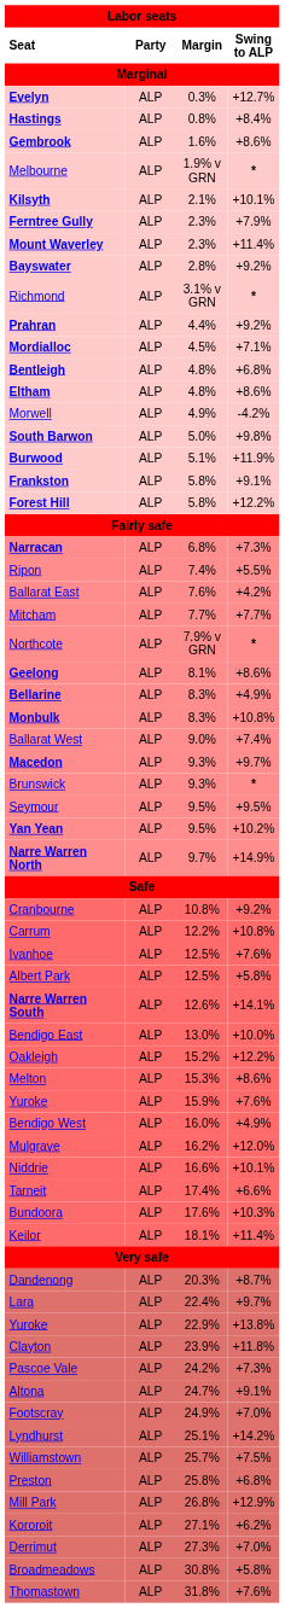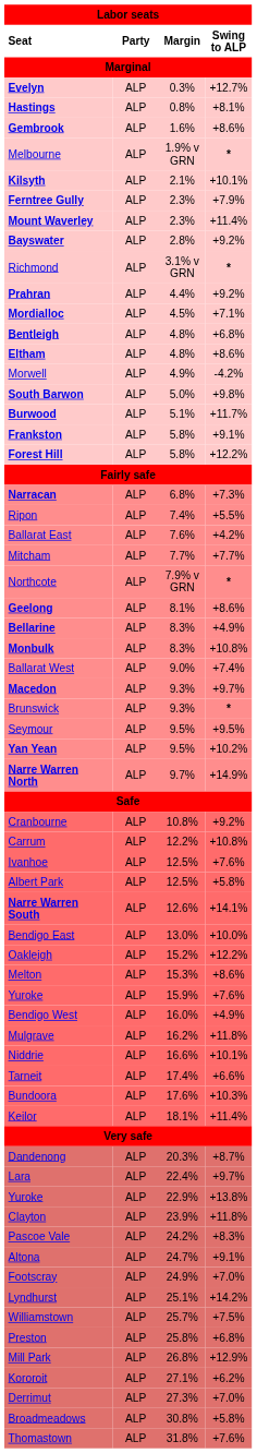 <table class="toccolours" align="left" cellpadding="5" cellspacing="0" style="margin-right: .5em; margin-top: .4em; font-size: 90%; float:left">
 <tr>
 <td COLSPAN=4 align="center" bgcolor="red"><span><strong>Labor seats</strong></span></td>
 </tr>
 <tr>
 <td style="width:130px" align="left"><strong>Seat</strong></td>
 <td style="width:50px" align="center"><strong>Party</strong></td>
 <td style="width:50px" align="center"><strong>Margin</strong></td>
 <td style="width:50px" align="center"><strong>Swing to ALP</strong></td>
 </tr>
 <tr>
 <td COLSPAN=4 align="center" bgcolor="red"><span><strong>Marginal</strong></span></td>
 </tr>
 <tr>
 <td align="left" bgcolor="FFCACA"><strong><a href='#'>Evelyn</a></strong></td>
 <td align="center" bgcolor="FFCACA">ALP</td>
 <td align="center" bgcolor="FFCACA">0.3%</td>
 <td align="center" bgcolor="FFCACA">+12.7%</td>
 </tr>
 <tr>
 <td align="left" bgcolor="FFCACA"><strong><a href='#'>Hastings</a></strong></td>
 <td align="center" bgcolor="FFCACA">ALP</td>
 <td align="center" bgcolor="FFCACA">0.8%</td>
-<td align="center" bgcolor="FFCACA">+8.4%</td>
+<td align="center" bgcolor="FFCACA">+8.1%</td>
 </tr>
 <tr>
 <td align="left" bgcolor="FFCACA"><strong><a href='#'>Gembrook</a></strong></td>
 <td align="center" bgcolor="FFCACA">ALP</td>
 <td align="center" bgcolor="FFCACA">1.6%</td>
 <td align="center" bgcolor="FFCACA">+8.6%</td>
 </tr>
 <tr>
 <td align="left" bgcolor="FFCACA"><a href='#'>Melbourne</a></td>
 <td align="center" bgcolor="FFCACA">ALP</td>
 <td align="center" bgcolor="FFCACA">1.9% v GRN</td>
 <td align="center" bgcolor="FFCACA"><strong>*</strong></td>
 </tr>
 <tr>
 <td align="left" bgcolor="FFCACA"><strong><a href='#'>Kilsyth</a></strong></td>
 <td align="center" bgcolor="FFCACA">ALP</td>
 <td align="center" bgcolor="FFCACA">2.1%</td>
 <td align="center" bgcolor="FFCACA">+10.1%</td>
 </tr>
 <tr>
 <td align="left" bgcolor="FFCACA"><strong><a href='#'>Ferntree Gully</a></strong></td>
 <td align="center" bgcolor="FFCACA">ALP</td>
 <td align="center" bgcolor="FFCACA">2.3%</td>
 <td align="center" bgcolor="FFCACA">+7.9%</td>
 </tr>
 <tr>
 <td align="left" bgcolor="FFCACA"><strong><a href='#'>Mount Waverley</a></strong></td>
 <td align="center" bgcolor="FFCACA">ALP</td>
 <td align="center" bgcolor="FFCACA">2.3%</td>
 <td align="center" bgcolor="FFCACA">+11.4%</td>
 </tr>
 <tr>
 <td align="left" bgcolor="FFCACA"><strong><a href='#'>Bayswater</a></strong></td>
 <td align="center" bgcolor="FFCACA">ALP</td>
 <td align="center" bgcolor="FFCACA">2.8%</td>
 <td align="center" bgcolor="FFCACA">+9.2%</td>
 </tr>
 <tr>
 <td align="left"  bgcolor="FFCACA"><a href='#'>Richmond</a></td>
 <td align="center" bgcolor="FFCACA">ALP</td>
 <td align="center"  bgcolor="FFCACA">3.1% v GRN</td>
 <td align="center"  bgcolor="FFCACA"><strong>*</strong></td>
 </tr>
 <tr>
 <td align="left" bgcolor="FFCACA"><strong><a href='#'>Prahran</a></strong></td>
 <td align="center" bgcolor="FFCACA">ALP</td>
 <td align="center" bgcolor="FFCACA">4.4%</td>
 <td align="center" bgcolor="FFCACA">+9.2%</td>
 </tr>
 <tr>
 <td align="left" bgcolor="FFCACA"><strong><a href='#'>Mordialloc</a></strong></td>
 <td align="center" bgcolor="FFCACA">ALP</td>
 <td align="center" bgcolor="FFCACA">4.5%</td>
 <td align="center" bgcolor="FFCACA">+7.1%</td>
 </tr>
 <tr>
 <td align="left" bgcolor="FFCACA"><strong><a href='#'>Bentleigh</a></strong></td>
 <td align="center" bgcolor="FFCACA">ALP</td>
 <td align="center" bgcolor="FFCACA">4.8%</td>
 <td align="center" bgcolor="FFCACA">+6.8%</td>
 </tr>
 <tr>
 <td align="left" bgcolor="FFCACA"><strong><a href='#'>Eltham</a></strong></td>
 <td align="center" bgcolor="FFCACA">ALP</td>
 <td align="center" bgcolor="FFCACA">4.8%</td>
 <td align="center" bgcolor="FFCACA">+8.6%</td>
 </tr>
 <tr>
 <td align="left" bgcolor="FFCACA"><a href='#'>Morwell</a></td>
 <td align="center" bgcolor="FFCACA">ALP</td>
 <td align="center" bgcolor="FFCACA">4.9%</td>
 <td align="center" bgcolor="FFCACA">-4.2%</td>
 </tr>
 <tr>
 <td align="left" bgcolor="FFCACA"><strong><a href='#'>South Barwon</a></strong></td>
 <td align="center" bgcolor="FFCACA">ALP</td>
 <td align="center" bgcolor="FFCACA">5.0%</td>
 <td align="center" bgcolor="FFCACA">+9.8%</td>
 </tr>
 <tr>
 <td align="left" bgcolor="FFCACA"><strong><a href='#'>Burwood</a></strong></td>
 <td align="center" bgcolor="FFCACA">ALP</td>
 <td align="center" bgcolor="FFCACA">5.1%</td>
-<td align="center" bgcolor="FFCACA">+11.9%</td>
+<td align="center" bgcolor="FFCACA">+11.7%</td>
 </tr>
 <tr>
 <td align="left" bgcolor="FFCACA"><strong><a href='#'>Frankston</a></strong></td>
 <td align="center" bgcolor="FFCACA">ALP</td>
 <td align="center" bgcolor="FFCACA">5.8%</td>
 <td align="center" bgcolor="FFCACA">+9.1%</td>
 </tr>
 <tr>
 <td align="left" bgcolor="FFCACA"><strong><a href='#'>Forest Hill</a></strong></td>
 <td align="center" bgcolor="FFCACA">ALP</td>
 <td align="center" bgcolor="FFCACA">5.8%</td>
 <td align="center" bgcolor="FFCACA">+12.2%</td>
 </tr>
 <tr>
 <td COLSPAN=4 align="center" bgcolor="red"><span><strong>Fairly safe</strong></span></td>
 </tr>
 <tr>
 <td align="left" bgcolor="FF8D8D"><strong><a href='#'>Narracan</a></strong></td>
 <td align="center" bgcolor="FF8D8D">ALP</td>
 <td align="center" bgcolor="FF8D8D">6.8%</td>
 <td align="center" bgcolor="FF8D8D">+7.3%</td>
 </tr>
 <tr>
 <td align="left" bgcolor="FF8D8D"><a href='#'>Ripon</a></td>
 <td align="center" bgcolor="FF8D8D">ALP</td>
 <td align="center" bgcolor="FF8D8D">7.4%</td>
 <td align="center" bgcolor="FF8D8D">+5.5%</td>
 </tr>
 <tr>
 <td align="left" bgcolor="FF8D8D"><a href='#'>Ballarat East</a></td>
 <td align="center" bgcolor="FF8D8D">ALP</td>
 <td align="center" bgcolor="FF8D8D">7.6%</td>
 <td align="center" bgcolor="FF8D8D">+4.2%</td>
 </tr>
 <tr>
 <td align="left" bgcolor="FF8D8D"><a href='#'>Mitcham</a></td>
 <td align="center" bgcolor="FF8D8D">ALP</td>
 <td align="center" bgcolor="FF8D8D">7.7%</td>
 <td align="center" bgcolor="FF8D8D">+7.7%</td>
 </tr>
 <tr>
 <td align="left" bgcolor="FF8D8D"><a href='#'>Northcote</a></td>
 <td align="center" bgcolor="FF8D8D">ALP</td>
 <td align="center" bgcolor="FF8D8D">7.9% v GRN</td>
 <td align="center" bgcolor="FF8D8D"><strong>*</strong></td>
 </tr>
 <tr>
 <td align="left" bgcolor="FF8D8D"><strong><a href='#'>Geelong</a></strong></td>
 <td align="center" bgcolor="FF8D8D">ALP</td>
 <td align="center" bgcolor="FF8D8D">8.1%</td>
 <td align="center" bgcolor="FF8D8D">+8.6%</td>
 </tr>
 <tr>
 <td align="left" bgcolor="FF8D8D"><strong><a href='#'>Bellarine</a></strong></td>
 <td align="center" bgcolor="FF8D8D">ALP</td>
 <td align="center" bgcolor="FF8D8D">8.3%</td>
 <td align="center" bgcolor="FF8D8D">+4.9%</td>
 </tr>
 <tr>
 <td align="left" bgcolor="FF8D8D"><strong><a href='#'>Monbulk</a></strong></td>
 <td align="center" bgcolor="FF8D8D">ALP</td>
 <td align="center" bgcolor="FF8D8D">8.3%</td>
 <td align="center" bgcolor="FF8D8D">+10.8%</td>
 </tr>
 <tr>
 <td align="left" bgcolor="FF8D8D"><a href='#'>Ballarat West</a></td>
 <td align="center" bgcolor="FF8D8D">ALP</td>
 <td align="center" bgcolor="FF8D8D">9.0%</td>
 <td align="center" bgcolor="FF8D8D">+7.4%</td>
 </tr>
 <tr>
 <td align="left" bgcolor="FF8D8D"><strong><a href='#'>Macedon</a></strong></td>
 <td align="center" bgcolor="FF8D8D">ALP</td>
 <td align="center" bgcolor="FF8D8D">9.3%</td>
 <td align="center" bgcolor="FF8D8D">+9.7%</td>
 </tr>
 <tr>
 <td align="left" bgcolor="FF8D8D"><a href='#'>Brunswick</a></td>
 <td align="center" bgcolor="FF8D8D">ALP</td>
 <td align="center" bgcolor="FF8D8D">9.3%</td>
 <td align="center" bgcolor="FF8D8D"><strong>*</strong></td>
 </tr>
 <tr>
 <td align="left" bgcolor="FF8D8D"><a href='#'>Seymour</a></td>
 <td align="center" bgcolor="FF8D8D">ALP</td>
 <td align="center" bgcolor="FF8D8D">9.5%</td>
 <td align="center" bgcolor="FF8D8D">+9.5%</td>
 </tr>
 <tr>
 <td align="left" bgcolor="FF8D8D"><strong><a href='#'>Yan Yean</a></strong></td>
 <td align="center" bgcolor="FF8D8D">ALP</td>
 <td align="center" bgcolor="FF8D8D">9.5%</td>
 <td align="center" bgcolor="FF8D8D">+10.2%</td>
 </tr>
 <tr>
 <td align="left" bgcolor="FF8D8D"><strong><a href='#'>Narre Warren North</a></strong></td>
 <td align="center" bgcolor="FF8D8D">ALP</td>
 <td align="center" bgcolor="FF8D8D">9.7%</td>
 <td align="center" bgcolor="FF8D8D">+14.9%</td>
 </tr>
 <tr>
 <td COLSPAN=4 align="center" bgcolor="red"><span><strong>Safe</strong></span></td>
 </tr>
 <tr>
 <td align="left" bgcolor="FF6B6B"><a href='#'>Cranbourne</a></td>
 <td align="center" bgcolor="FF6B6B">ALP</td>
 <td align="center" bgcolor="FF6B6B">10.8%</td>
 <td align="center" bgcolor="FF6B6B">+9.2%</td>
 </tr>
 <tr>
 <td align="left" bgcolor="FF6B6B"><a href='#'>Carrum</a></td>
 <td align="center" bgcolor="FF6B6B">ALP</td>
 <td align="center" bgcolor="FF6B6B">12.2%</td>
 <td align="center" bgcolor="FF6B6B">+10.8%</td>
 </tr>
 <tr>
 <td align="left" bgcolor="FF6B6B"><a href='#'>Ivanhoe</a></td>
 <td align="center" bgcolor="FF6B6B">ALP</td>
 <td align="center" bgcolor="FF6B6B">12.5%</td>
 <td align="center" bgcolor="FF6B6B">+7.6%</td>
 </tr>
 <tr>
 <td align="left" bgcolor="FF6B6B"><a href='#'>Albert Park</a></td>
 <td align="center" bgcolor="FF6B6B">ALP</td>
 <td align="center" bgcolor="FF6B6B">12.5%</td>
 <td align="center" bgcolor="FF6B6B">+5.8%</td>
 </tr>
 <tr>
 <td align="left" bgcolor="FF6B6B"><strong><a href='#'>Narre Warren South</a></strong></td>
 <td align="center" bgcolor="FF6B6B">ALP</td>
 <td align="center" bgcolor="FF6B6B">12.6%</td>
 <td align="center" bgcolor="FF6B6B">+14.1%</td>
 </tr>
 <tr>
 <td align="left" bgcolor="FF6B6B"><a href='#'>Bendigo East</a></td>
 <td align="center" bgcolor="FF6B6B">ALP</td>
 <td align="center" bgcolor="FF6B6B">13.0%</td>
 <td align="center" bgcolor="FF6B6B">+10.0%</td>
 </tr>
 <tr>
 <td align="left" bgcolor="FF6B6B"><a href='#'>Oakleigh</a></td>
 <td align="center" bgcolor="FF6B6B">ALP</td>
 <td align="center" bgcolor="FF6B6B">15.2%</td>
 <td align="center" bgcolor="FF6B6B">+12.2%</td>
 </tr>
 <tr>
 <td align="left" bgcolor="FF6B6B"><a href='#'>Melton</a></td>
 <td align="center" bgcolor="FF6B6B">ALP</td>
 <td align="center" bgcolor="FF6B6B">15.3%</td>
 <td align="center" bgcolor="FF6B6B">+8.6%</td>
 </tr>
 <tr>
 <td align="left" bgcolor="FF6B6B"><a href='#'>Yuroke</a></td>
 <td align="center" bgcolor="FF6B6B">ALP</td>
 <td align="center" bgcolor="FF6B6B">15.9%</td>
 <td align="center" bgcolor="FF6B6B">+7.6%</td>
 </tr>
 <tr>
 <td align="left" bgcolor="FF6B6B"><a href='#'>Bendigo West</a></td>
 <td align="center" bgcolor="FF6B6B">ALP</td>
 <td align="center" bgcolor="FF6B6B">16.0%</td>
 <td align="center" bgcolor="FF6B6B">+4.9%</td>
 </tr>
 <tr>
 <td align="left" bgcolor="FF6B6B"><a href='#'>Mulgrave</a></td>
 <td align="center" bgcolor="FF6B6B">ALP</td>
 <td align="center" bgcolor="FF6B6B">16.2%</td>
-<td align="center" bgcolor="FF6B6B">+12.0%</td>
+<td align="center" bgcolor="FF6B6B">+11.8%</td>
 </tr>
 <tr>
 <td align="left" bgcolor="FF6B6B"><a href='#'>Niddrie</a></td>
 <td align="center" bgcolor="FF6B6B">ALP</td>
 <td align="center" bgcolor="FF6B6B">16.6%</td>
 <td align="center" bgcolor="FF6B6B">+10.1%</td>
 </tr>
 <tr>
 <td align="left" bgcolor="FF6B6B"><a href='#'>Tarneit</a></td>
 <td align="center" bgcolor="FF6B6B">ALP</td>
 <td align="center" bgcolor="FF6B6B">17.4%</td>
 <td align="center" bgcolor="FF6B6B">+6.6%</td>
 </tr>
 <tr>
 <td align="left" bgcolor="FF6B6B"><a href='#'>Bundoora</a></td>
 <td align="center" bgcolor="FF6B6B">ALP</td>
 <td align="center" bgcolor="FF6B6B">17.6%</td>
 <td align="center" bgcolor="FF6B6B">+10.3%</td>
 </tr>
 <tr>
 <td align="left" bgcolor="FF6B6B"><a href='#'>Keilor</a></td>
 <td align="center" bgcolor="FF6B6B">ALP</td>
 <td align="center" bgcolor="FF6B6B">18.1%</td>
 <td align="center" bgcolor="FF6B6B">+11.4%</td>
 </tr>
 <tr>
 <td COLSPAN=4 align="center" bgcolor="red"><span><strong>Very safe</strong></span></td>
 </tr>
 <tr>
 <td align="left" bgcolor="DF716D"><a href='#'>Dandenong</a></td>
 <td align="center" bgcolor="DF716D">ALP</td>
 <td align="center" bgcolor="DF716D">20.3%</td>
 <td align="center" bgcolor="DF716D">+8.7%</td>
 </tr>
 <tr>
 <td align="left" bgcolor="DF716D"><a href='#'>Lara</a></td>
 <td align="center" bgcolor="DF716D">ALP</td>
 <td align="center" bgcolor="DF716D">22.4%</td>
 <td align="center" bgcolor="DF716D">+9.7%</td>
 </tr>
 <tr>
 <td align="left" bgcolor="DF716D"><a href='#'>Yuroke</a></td>
 <td align="center" bgcolor="DF716D">ALP</td>
 <td align="center" bgcolor="DF716D">22.9%</td>
 <td align="center" bgcolor="DF716D">+13.8%</td>
 </tr>
 <tr>
 <td align="left" bgcolor="DF716D"><a href='#'>Clayton</a></td>
 <td align="center" bgcolor="DF716D">ALP</td>
 <td align="center" bgcolor="DF716D">23.9%</td>
 <td align="center" bgcolor="DF716D">+11.8%</td>
 </tr>
 <tr>
 <td align="left" bgcolor="DF716D"><a href='#'>Pascoe Vale</a></td>
 <td align="center" bgcolor="DF716D">ALP</td>
 <td align="center" bgcolor="DF716D">24.2%</td>
-<td align="center" bgcolor="DF716D">+7.3%</td>
+<td align="center" bgcolor="DF716D">+8.3%</td>
 </tr>
 <tr>
 <td align="left" bgcolor="DF716D"><a href='#'>Altona</a></td>
 <td align="center" bgcolor="DF716D">ALP</td>
 <td align="center" bgcolor="DF716D">24.7%</td>
 <td align="center" bgcolor="DF716D">+9.1%</td>
 </tr>
 <tr>
 <td align="left" bgcolor="DF716D"><a href='#'>Footscray</a></td>
 <td align="center" bgcolor="DF716D">ALP</td>
 <td align="center" bgcolor="DF716D">24.9%</td>
 <td align="center" bgcolor="DF716D">+7.0%</td>
 </tr>
 <tr>
 <td align="left" bgcolor="DF716D"><a href='#'>Lyndhurst</a></td>
 <td align="center" bgcolor="DF716D">ALP</td>
 <td align="center" bgcolor="DF716D">25.1%</td>
 <td align="center" bgcolor="DF716D">+14.2%</td>
 </tr>
 <tr>
 <td align="left" bgcolor="DF716D"><a href='#'>Williamstown</a></td>
 <td align="center" bgcolor="DF716D">ALP</td>
 <td align="center" bgcolor="DF716D">25.7%</td>
 <td align="center" bgcolor="DF716D">+7.5%</td>
 </tr>
 <tr>
 <td align="left" bgcolor="DF716D"><a href='#'>Preston</a></td>
 <td align="center" bgcolor="DF716D">ALP</td>
 <td align="center" bgcolor="DF716D">25.8%</td>
 <td align="center" bgcolor="DF716D">+6.8%</td>
 </tr>
 <tr>
 <td align="left" bgcolor="DF716D"><a href='#'>Mill Park</a></td>
 <td align="center" bgcolor="DF716D">ALP</td>
 <td align="center" bgcolor="DF716D">26.8%</td>
 <td align="center" bgcolor="DF716D">+12.9%</td>
 </tr>
 <tr>
 <td align="left" bgcolor="DF716D"><a href='#'>Kororoit</a></td>
 <td align="center" bgcolor="DF716D">ALP</td>
 <td align="center" bgcolor="DF716D">27.1%</td>
 <td align="center" bgcolor="DF716D">+6.2%</td>
 </tr>
 <tr>
 <td align="left" bgcolor="DF716D"><a href='#'>Derrimut</a></td>
 <td align="center" bgcolor="DF716D">ALP</td>
 <td align="center" bgcolor="DF716D">27.3%</td>
 <td align="center" bgcolor="DF716D">+7.0%</td>
 </tr>
 <tr>
 <td align="left" bgcolor="DF716D"><a href='#'>Broadmeadows</a></td>
 <td align="center" bgcolor="DF716D">ALP</td>
 <td align="center" bgcolor="DF716D">30.8%</td>
 <td align="center" bgcolor="DF716D">+5.8%</td>
 </tr>
 <tr>
 <td align="left" bgcolor="DF716D"><a href='#'>Thomastown</a></td>
 <td align="center" bgcolor="DF716D">ALP</td>
 <td align="center" bgcolor="DF716D">31.8%</td>
 <td align="center" bgcolor="DF716D">+7.6%</td>
 </tr>
 <tr>
 </tr>
 </table>
